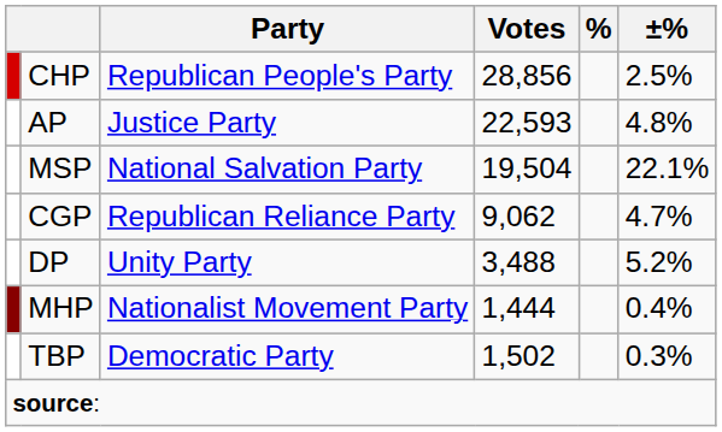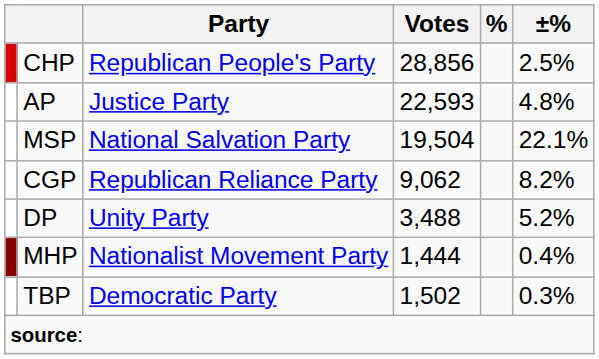 <table class="wikitable">
 <tr>
 <th colspan="2"></th>
 <th>Party</th>
 <th>Votes</th>
 <th>%</th>
 <th>±%</th>
 </tr>
 <tr align="left">
 <td bgcolor="#D50000" width="1"></td>
 <td>CHP</td>
 <td><a href='#'>Republican People's Party</a></td>
 <td>28,856</td>
 <td></td>
 <td> 2.5%</td>
 </tr>
 <tr align="left">
 <td bgcolor="#FFFFFF" width="1"></td>
 <td>AP</td>
 <td><a href='#'>Justice Party</a></td>
 <td>22,593</td>
 <td></td>
 <td> 4.8%</td>
 </tr>
 <tr>
 <td bgcolor="#FFFFFF" width="1"></td>
 <td>MSP</td>
 <td><a href='#'>National Salvation Party</a></td>
 <td>19,504</td>
 <td></td>
 <td> 22.1%</td>
 </tr>
 <tr>
 <td bgcolor="#FFFFFF" width="1"></td>
 <td>CGP</td>
 <td><a href='#'>Republican Reliance Party</a></td>
 <td>9,062</td>
 <td></td>
-<td> 4.7%</td>
+<td> 8.2%</td>
 </tr>
 <tr>
 <td bgcolor="#FFFFFF" width="1"></td>
 <td>DP</td>
 <td><a href='#'>Unity Party</a></td>
 <td>3,488</td>
 <td></td>
 <td> 5.2%</td>
 </tr>
 <tr>
 <td bgcolor="#870000" width="1"></td>
 <td>MHP</td>
 <td><a href='#'>Nationalist Movement Party</a></td>
 <td>1,444</td>
 <td></td>
 <td> 0.4%</td>
 </tr>
 <tr>
 <td bgcolor="#FFFFFF" width="1"></td>
 <td>TBP</td>
 <td><a href='#'>Democratic Party</a></td>
 <td>1,502</td>
 <td></td>
 <td> 0.3%</td>
 </tr>
 <tr>
 <td colspan="9" align="left"><small><strong>source</strong>: </small></td>
 </tr>
 </table>
